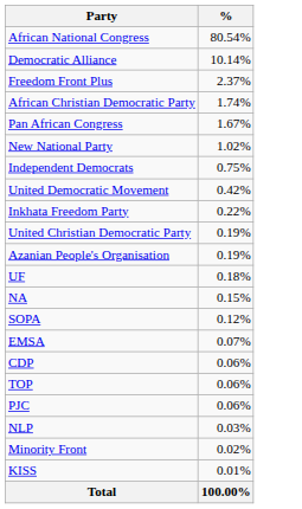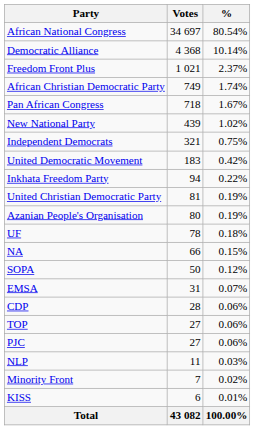 <table class="wikitable" style="font-size: 95%; text-align: right">
 <tr>
 <th>Party</th>
+<th>Votes</th>
 <th>%</th>
 </tr>
 <tr>
 <td align=left><a href='#'>African National Congress</a></td>
+<td>34 697</td>
 <td>80.54%</td>
 </tr>
 <tr>
 <td align=left><a href='#'>Democratic Alliance</a></td>
+<td>4 368</td>
 <td>10.14%</td>
 </tr>
 <tr>
 <td align=left><a href='#'>Freedom Front Plus</a></td>
+<td>1 021</td>
 <td>2.37%</td>
 </tr>
 <tr>
 <td align=left><a href='#'>African Christian Democratic Party</a></td>
+<td>749</td>
 <td>1.74%</td>
 </tr>
 <tr>
 <td align=left><a href='#'>Pan African Congress</a></td>
+<td>718</td>
 <td>1.67%</td>
 </tr>
 <tr>
 <td align=left><a href='#'>New National Party</a></td>
+<td>439</td>
 <td>1.02%</td>
 </tr>
 <tr>
 <td align=left><a href='#'>Independent Democrats</a></td>
+<td>321</td>
 <td>0.75%</td>
 </tr>
 <tr>
 <td align=left><a href='#'>United Democratic Movement</a></td>
+<td>183</td>
 <td>0.42%</td>
 </tr>
 <tr>
 <td align=left><a href='#'>Inkhata Freedom Party</a></td>
+<td>94</td>
 <td>0.22%</td>
 </tr>
 <tr>
 <td align=left><a href='#'>United Christian Democratic Party</a></td>
+<td>81</td>
 <td>0.19%</td>
 </tr>
 <tr>
 <td align=left><a href='#'>Azanian People's Organisation</a></td>
+<td>80</td>
 <td>0.19%</td>
 </tr>
 <tr>
 <td align=left><a href='#'>UF</a></td>
+<td>78</td>
 <td>0.18%</td>
 </tr>
 <tr>
 <td align=left><a href='#'>NA</a></td>
+<td>66</td>
 <td>0.15%</td>
 </tr>
 <tr>
 <td align=left><a href='#'>SOPA</a></td>
+<td>50</td>
 <td>0.12%</td>
 </tr>
 <tr>
 <td align=left><a href='#'>EMSA</a></td>
+<td>31</td>
 <td>0.07%</td>
 </tr>
 <tr>
 <td align=left><a href='#'>CDP</a></td>
+<td>28</td>
 <td>0.06%</td>
 </tr>
 <tr>
 <td align=left><a href='#'>TOP</a></td>
+<td>27</td>
 <td>0.06%</td>
 </tr>
 <tr>
 <td align=left><a href='#'>PJC</a></td>
+<td>27</td>
 <td>0.06%</td>
 </tr>
 <tr>
 <td align=left><a href='#'>NLP</a></td>
+<td>11</td>
 <td>0.03%</td>
 </tr>
 <tr>
 <td align=left><a href='#'>Minority Front</a></td>
+<td>7</td>
 <td>0.02%</td>
 </tr>
 <tr>
 <td align=left><a href='#'>KISS</a></td>
+<td>6</td>
 <td>0.01%</td>
 </tr>
 <tr>
 <th align=left>Total</th>
+<th>43 082</th>
 <th>100.00%</th>
 </tr>
 </table>
